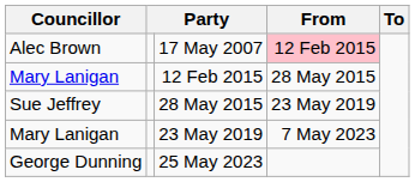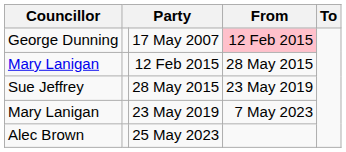 <table class=wikitable>
 <tr>
 <th>Councillor</th>
 <th colspan=2>Party</th>
 <th>From</th>
 <th>To</th>
 </tr>
 <tr>
-<td>Alec Brown</td>
+<td>George Dunning</td>
 <td></td>
 <td align=right>17 May 2007</td>
 <td align=right style="background: pink;">12 Feb 2015</td>
 </tr>
 <tr>
 <td><a href='#'>Mary Lanigan</a></td>
 <td></td>
 <td align=right>12 Feb 2015</td>
 <td align=right>28 May 2015</td>
 </tr>
 <tr>
 <td>Sue Jeffrey</td>
 <td></td>
 <td align=right>28 May 2015</td>
 <td align=right>23 May 2019</td>
 </tr>
 <tr>
 <td>Mary Lanigan</td>
 <td></td>
 <td align=right>23 May 2019</td>
 <td align=right>7 May 2023</td>
 </tr>
 <tr>
-<td>George Dunning</td>
+<td>Alec Brown</td>
 <td></td>
 <td align=right>25 May 2023</td>
 <td></td>
 </tr>
 </table>
